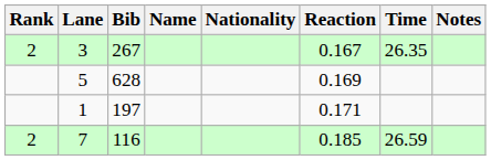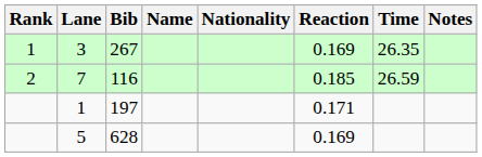 <table class="wikitable sortable" style="text-align:center">
 <tr>
 <th>Rank</th>
 <th>Lane</th>
 <th>Bib</th>
 <th>Name</th>
 <th>Nationality</th>
 <th>Reaction</th>
 <th>Time</th>
 <th>Notes</th>
 </tr>
 <tr bgcolor=ccffcc>
-<td>2</td>
+<td>1</td>
 <td>3</td>
 <td>267</td>
 <td align=left></td>
 <td align=left></td>
-<td>0.167</td>
+<td>0.169</td>
 <td>26.35</td>
+<td><strong></strong></td>
+</tr>
+<tr bgcolor=ccffcc>
+<td>2</td>
+<td>7</td>
+<td>116</td>
+<td align=left></td>
+<td align=left></td>
+<td>0.185</td>
+<td>26.59</td>
+<td><strong></strong></td>
+</tr>
+<tr>
+<td></td>
+<td>1</td>
+<td>197</td>
+<td align=left></td>
+<td align=left></td>
+<td>0.171</td>
+<td></td>
 <td><strong></strong></td>
 </tr>
 <tr>
 <td></td>
 <td>5</td>
 <td>628</td>
 <td align=left></td>
 <td align=left></td>
 <td>0.169</td>
 <td></td>
 <td><strong></strong></td>
 </tr>
-<tr>
-<td></td>
-<td>1</td>
-<td>197</td>
-<td align=left></td>
-<td align=left></td>
-<td>0.171</td>
-<td></td>
-<td><strong></strong></td>
-</tr>
-<tr bgcolor=ccffcc>
-<td>2</td>
-<td>7</td>
-<td>116</td>
-<td align=left></td>
-<td align=left></td>
-<td>0.185</td>
-<td>26.59</td>
-<td><strong></strong></td>
-</tr>
 </table>
